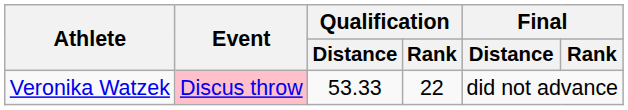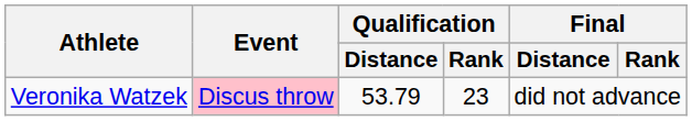 <table class="wikitable" style="font-size:90%">
 <tr>
 <th rowspan=2>Athlete</th>
 <th rowspan=2>Event</th>
 <th colspan=2>Qualification</th>
 <th colspan=2>Final</th>
 </tr>
 <tr style="font-size:95%">
 <th>Distance</th>
 <th>Rank</th>
 <th>Distance</th>
 <th>Rank</th>
 </tr>
 <tr align=center>
 <td align=left><a href='#'>Veronika Watzek</a></td>
 <td style="background: pink; text-align:left;"><a href='#'>Discus throw</a></td>
-<td>53.33</td>
-<td>22</td>
+<td>53.79</td>
+<td>23</td>
 <td colspan=2>did not advance</td>
 </tr>
 </table>
